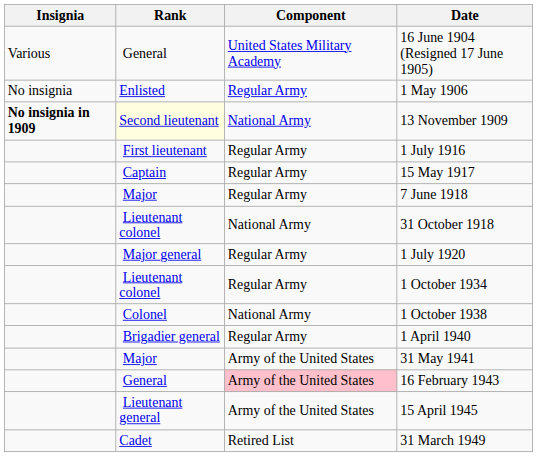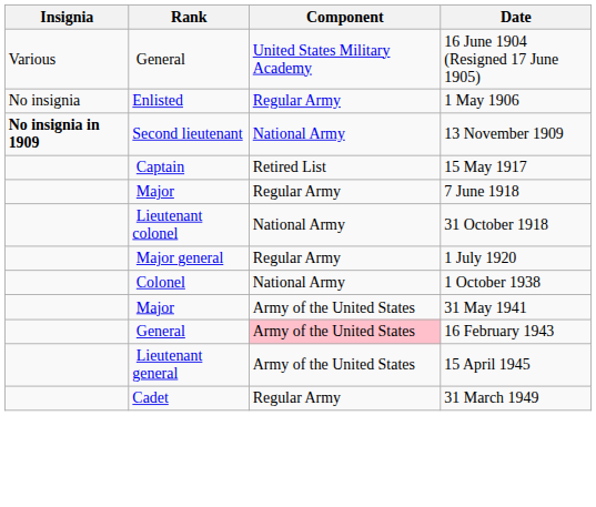 <table class="wikitable">
 <tr>
 <th>Insignia</th>
 <th>Rank</th>
 <th>Component</th>
 <th>Date</th>
 </tr>
 <tr>
 <td> Various</td>
 <td> General</td>
 <td><a href='#'>United States Military Academy</a></td>
 <td>16 June 1904 <br>(Resigned 17 June 1905)</td>
 </tr>
 <tr>
 <td> No insignia</td>
 <td><a href='#'>Enlisted</a></td>
 <td><a href='#'>Regular Army</a></td>
 <td>1 May 1906</td>
 </tr>
 <tr>
 <td><strong> No insignia in 1909</strong></td>
-<td style="background: lightyellow;"><a href='#'>Second lieutenant</a></td>
+<td><a href='#'>Second lieutenant</a></td>
 <td><a href='#'>National Army</a></td>
 <td>13 November 1909</td>
 </tr>
 <tr>
 <td></td>
-<td> <a href='#'>First lieutenant</a></td>
-<td>Regular Army</td>
-<td>1 July 1916</td>
-</tr>
-<tr>
-<td></td>
 <td> <a href='#'>Captain</a></td>
-<td>Regular Army</td>
+<td>Retired List</td>
 <td>15 May 1917</td>
 </tr>
 <tr>
 <td></td>
 <td> <a href='#'>Major</a></td>
 <td>Regular Army</td>
 <td>7 June 1918</td>
 </tr>
 <tr>
 <td></td>
 <td> <a href='#'>Lieutenant colonel</a></td>
 <td>National Army</td>
 <td>31 October 1918 </td>
 </tr>
 <tr>
 <td></td>
 <td> <a href='#'>Major general</a></td>
 <td>Regular Army</td>
 <td>1 July 1920</td>
 </tr>
 <tr>
 <td></td>
-<td> <a href='#'>Lieutenant colonel</a></td>
-<td>Regular Army</td>
-<td>1 October 1934</td>
-</tr>
-<tr>
-<td></td>
 <td> <a href='#'>Colonel</a></td>
 <td>National Army</td>
 <td>1 October 1938</td>
-</tr>
-<tr>
-<td></td>
-<td> <a href='#'>Brigadier general</a></td>
-<td>Regular Army</td>
-<td>1 April 1940</td>
 </tr>
 <tr>
 <td></td>
 <td> <a href='#'>Major</a></td>
 <td>Army of the United States</td>
 <td>31 May 1941</td>
 </tr>
 <tr>
 <td></td>
 <td> <a href='#'>General</a></td>
 <td style="background: pink;">Army of the United States</td>
 <td>16 February 1943</td>
 </tr>
 <tr>
 <td></td>
 <td> <a href='#'>Lieutenant general</a></td>
 <td>Army of the United States</td>
 <td>15 April 1945</td>
 </tr>
 <tr>
 <td></td>
 <td><a href='#'>Cadet</a></td>
-<td>Retired List</td>
+<td>Regular Army</td>
 <td>31 March 1949</td>
 </tr>
 </table>
